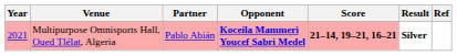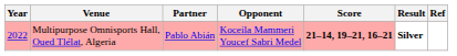 <table class="sortable wikitable" style="font-size: 90%;">
 <tr>
 <th>Year</th>
 <th>Venue</th>
 <th>Partner</th>
 <th>Opponent</th>
 <th>Score</th>
 <th>Result</th>
 <th>Ref</th>
 </tr>
 <tr style="background:#FFAAAA">
-<td align="center"><a href='#'>2021</a></td>
+<td align="center"><a href='#'>2022</a></td>
 <td align="left">Multipurpose Omnisports Hall,<br><a href='#'>Oued Tlélat</a>, Algeria</td>
 <td align="left"> <a href='#'>Pablo Abián</a></td>
-<td align="left"><strong> <a href='#'>Koceila Mammeri</a><br> <a href='#'>Youcef Sabri Medel</a></strong></td>
+<td align="left"> <a href='#'>Koceila Mammeri</a><br> <a href='#'>Youcef Sabri Medel</a></td>
 <td align="left"><strong>21–14, 19–21, 16–21</strong></td>
 <td style="text-align:left; background:white"> <strong>Silver</strong></td>
 <td style="text-align:center; background:white"></td>
 </tr>
 </table>
